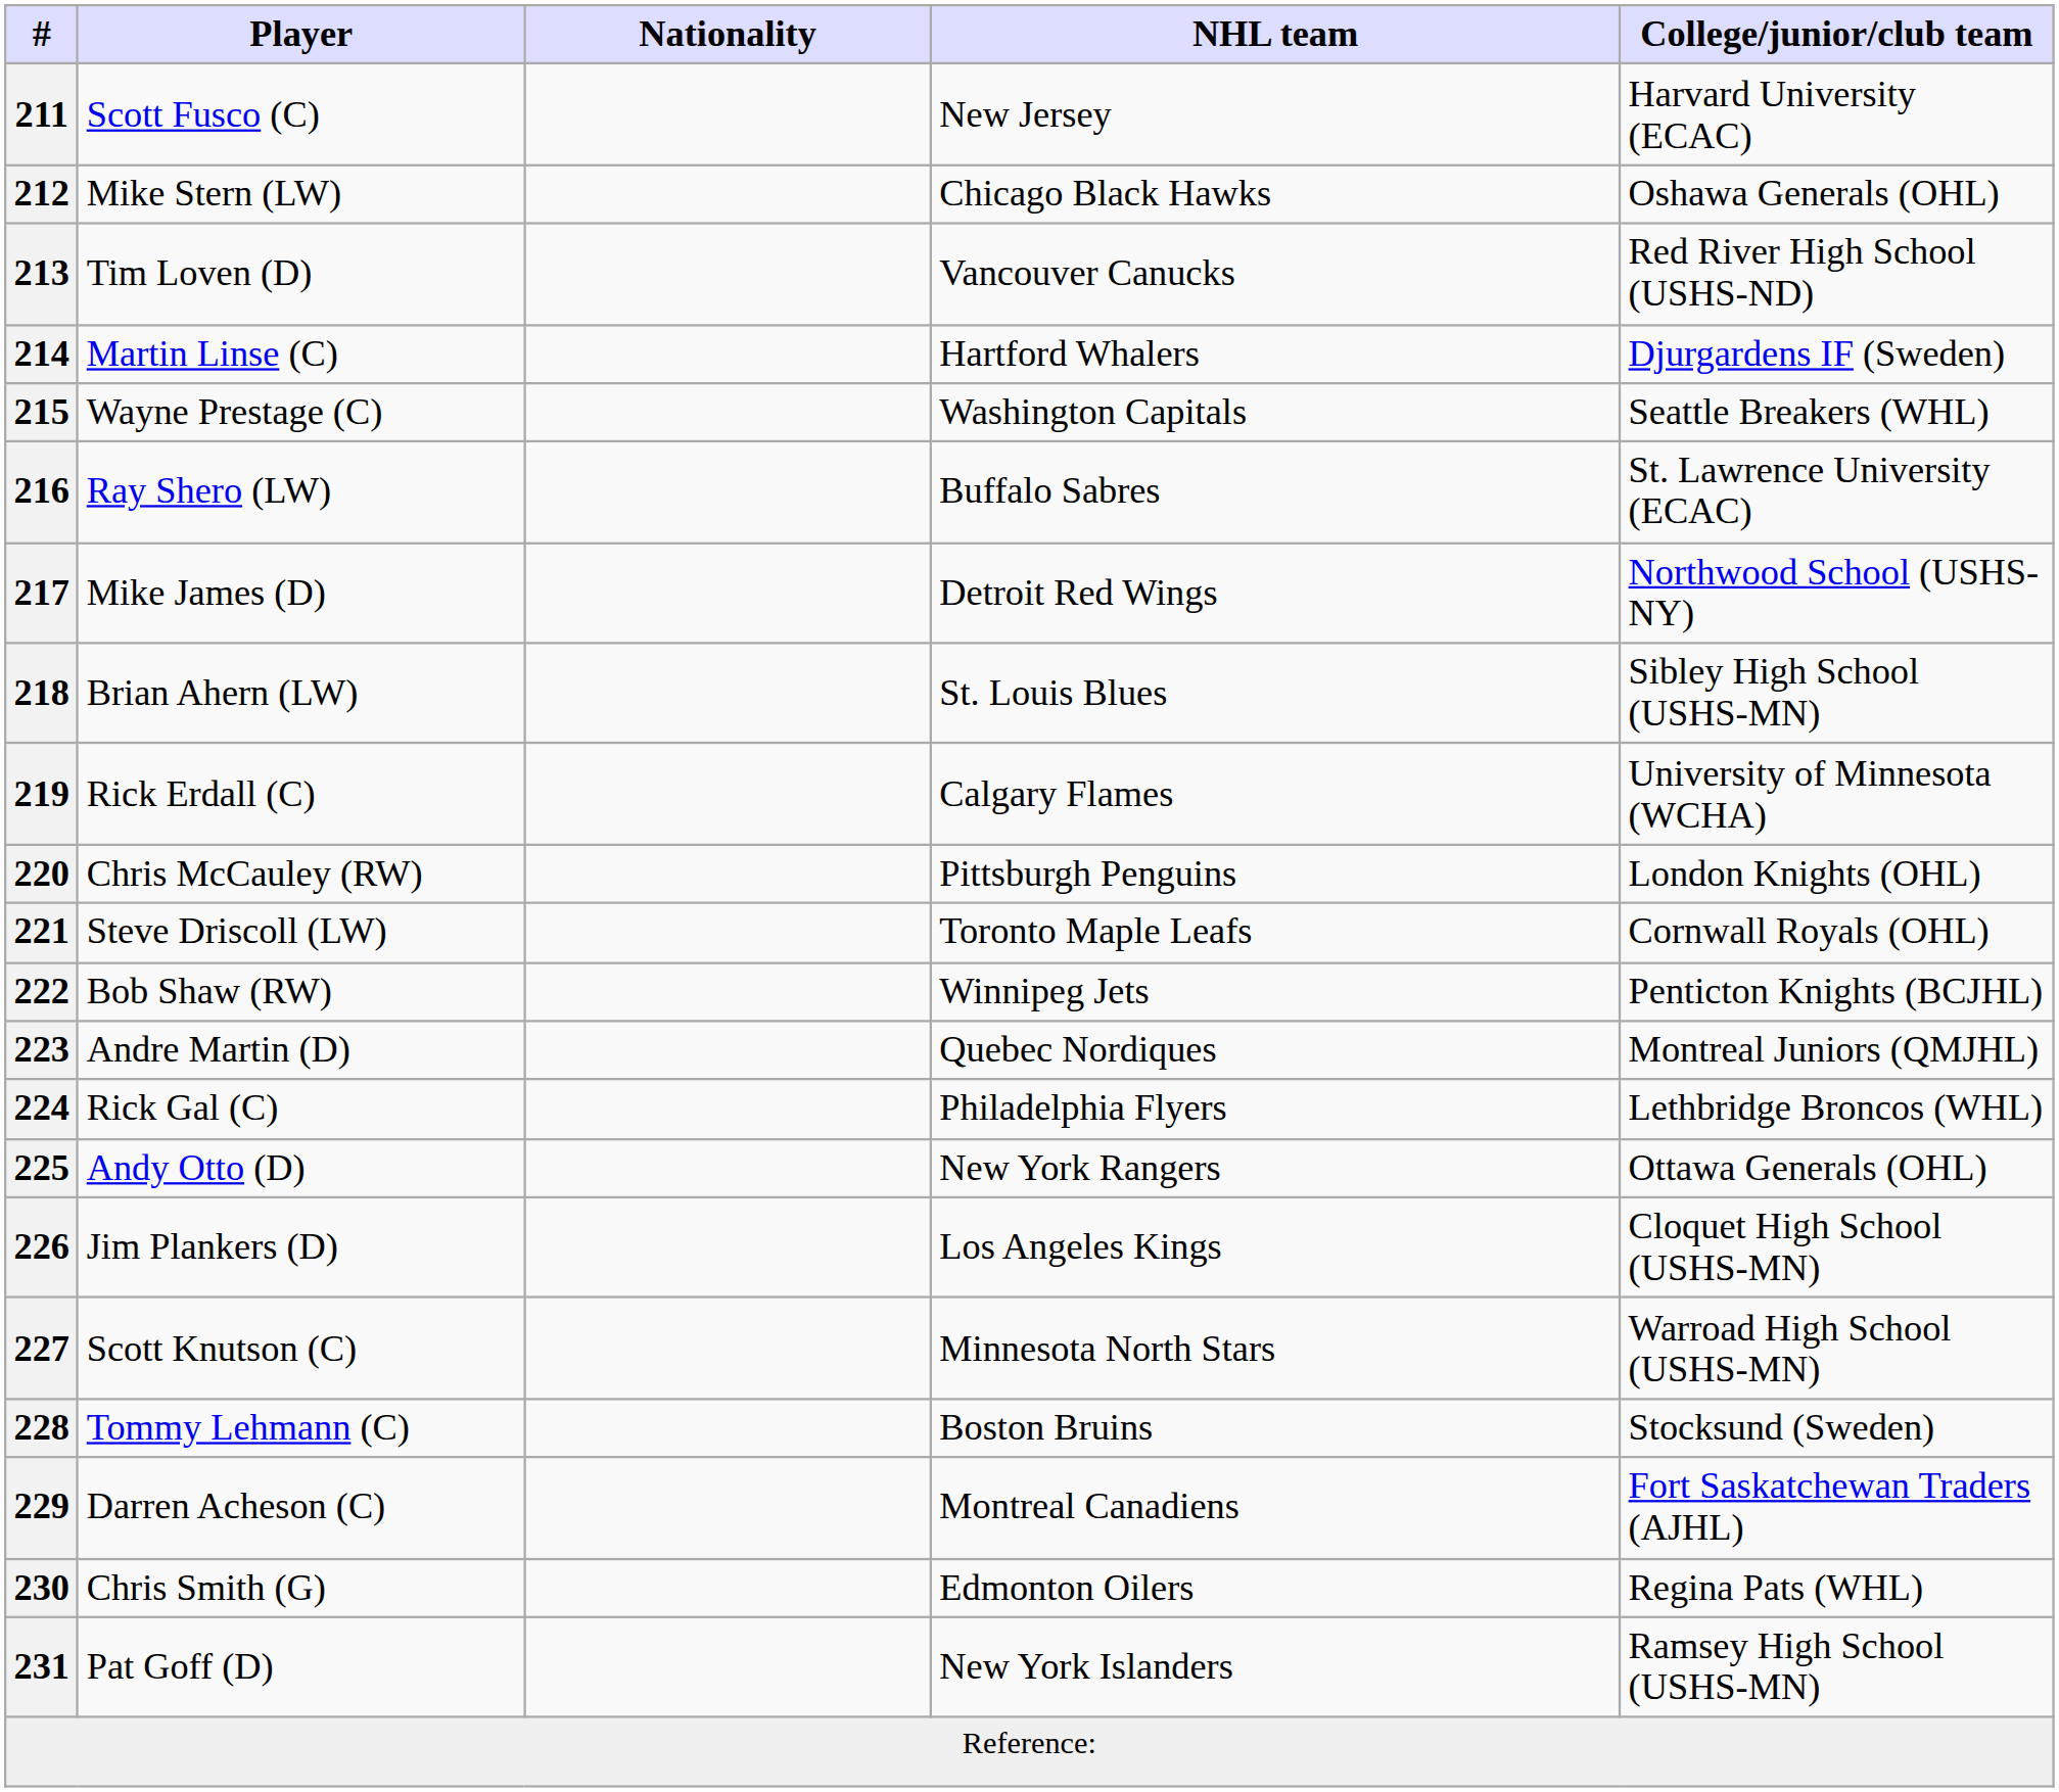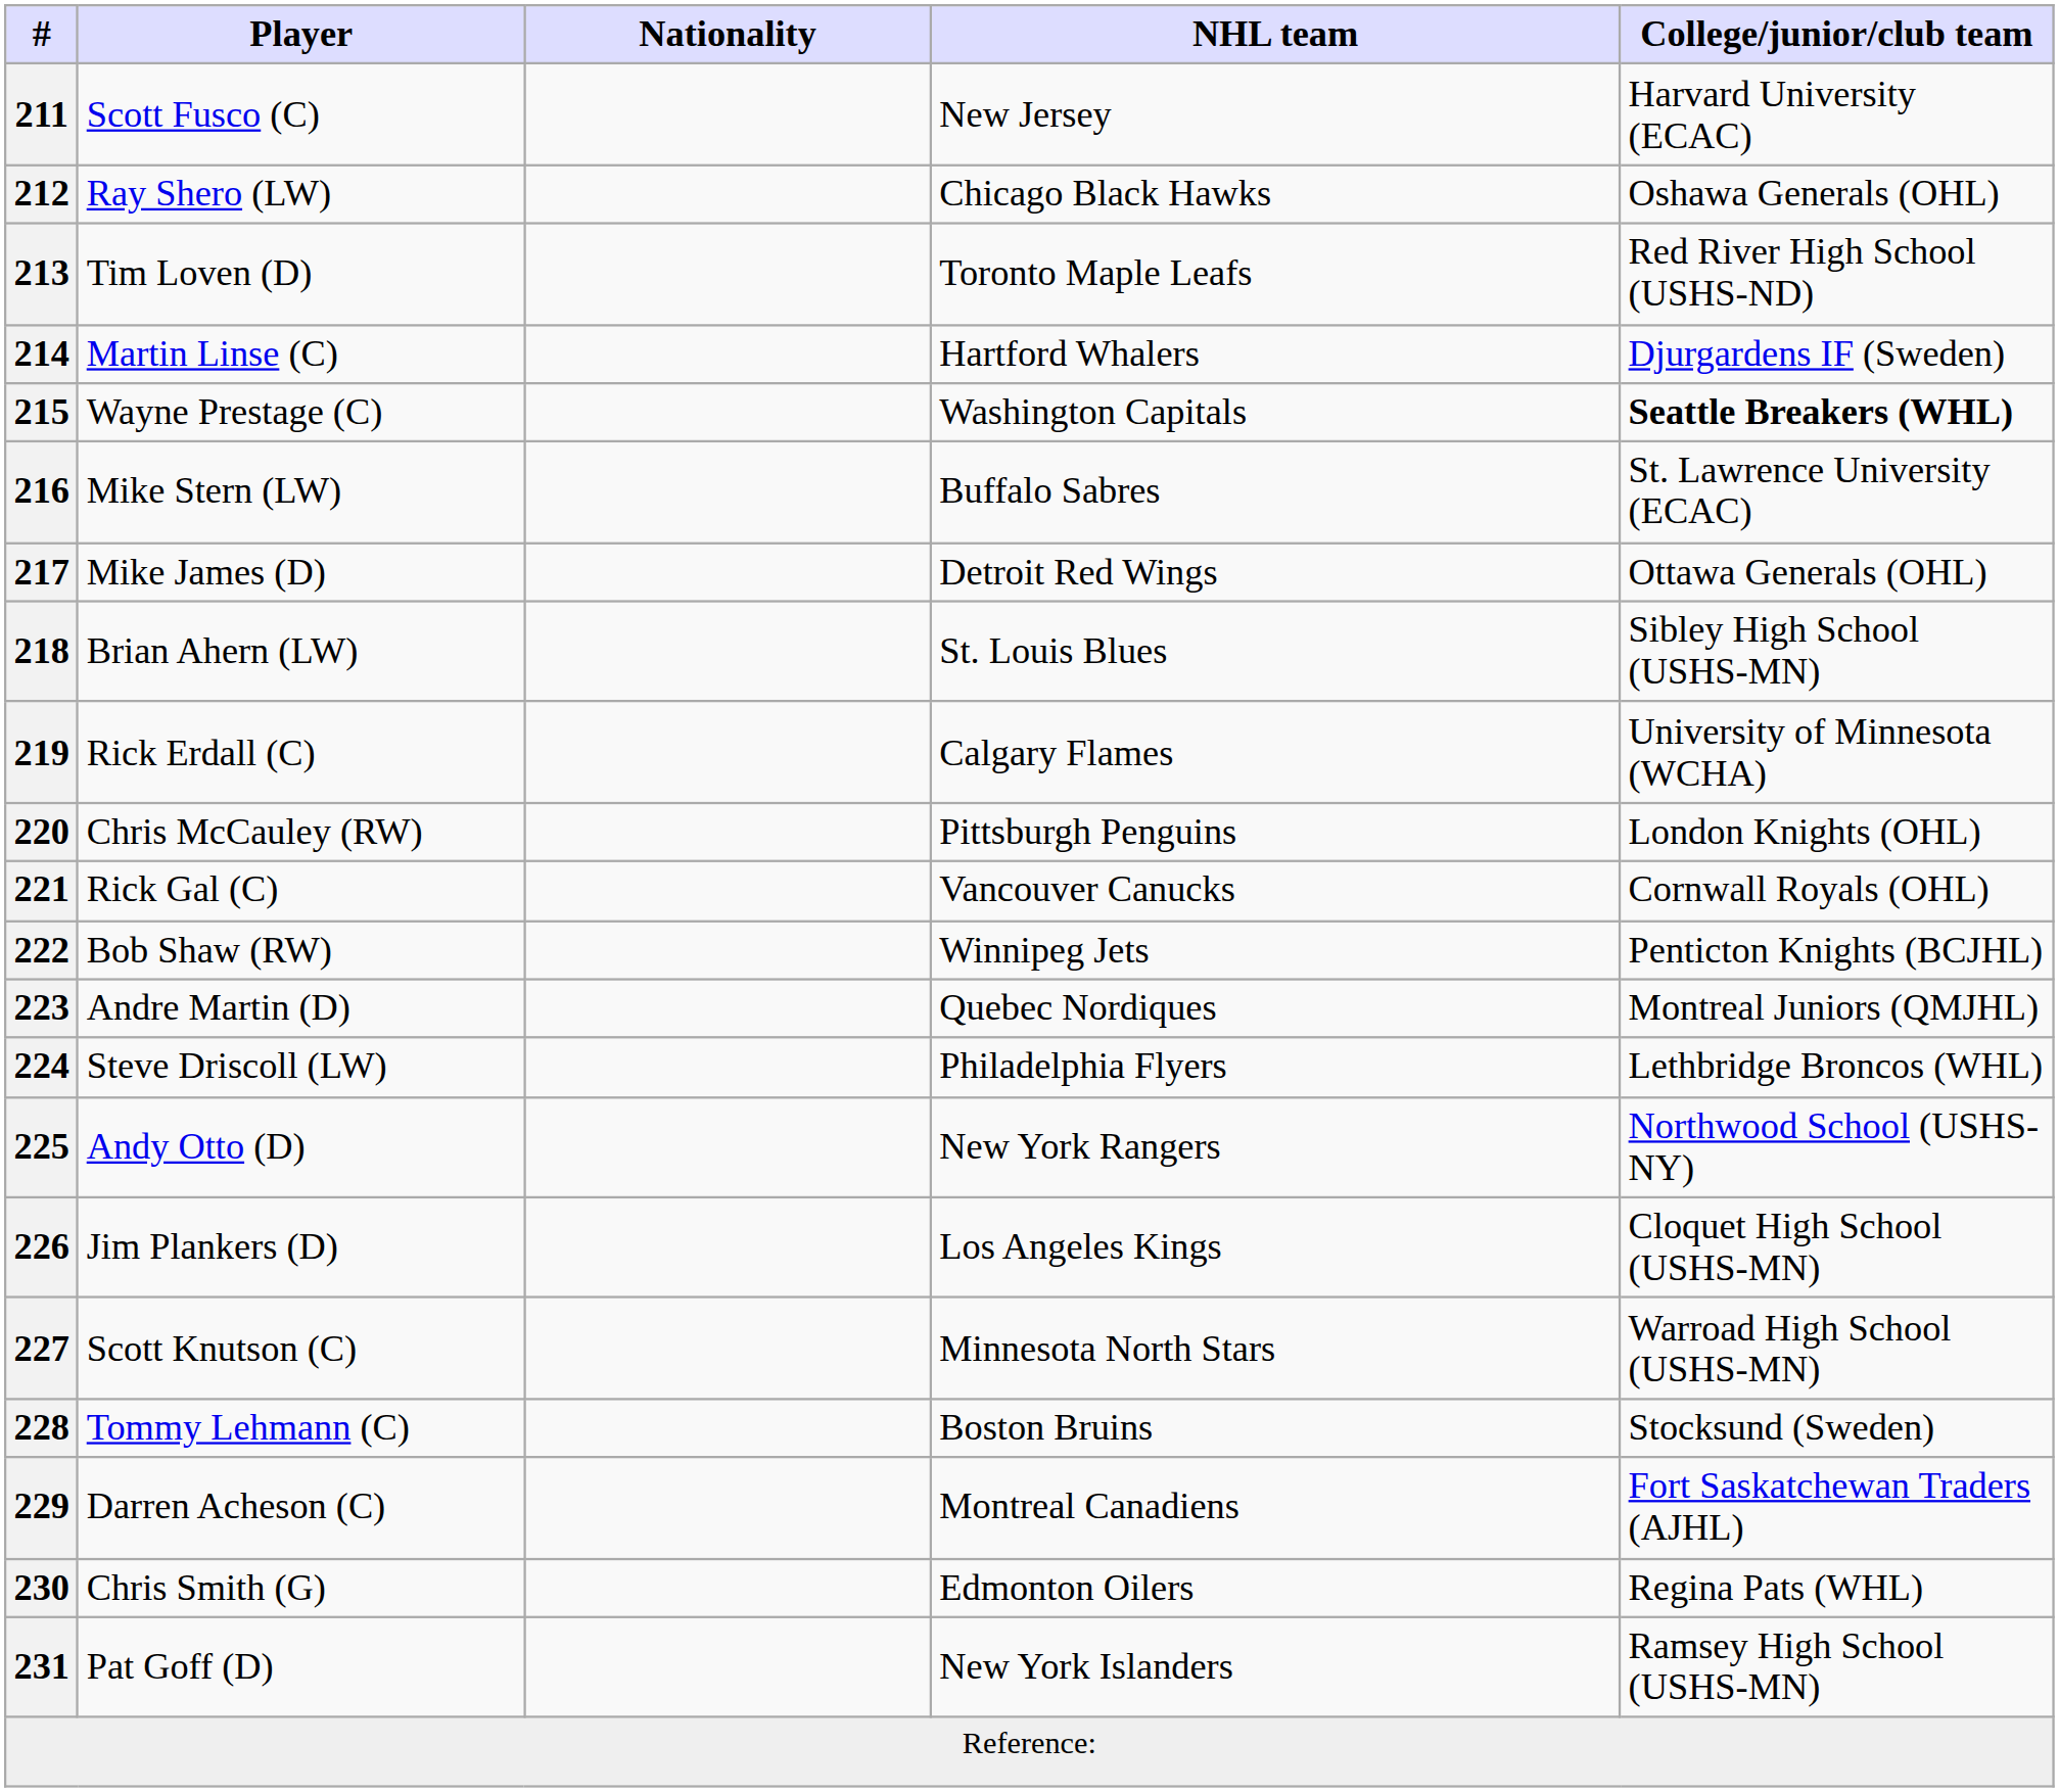 <table class="wikitable" style="width: 100%">
 <tr>
 <th style="background:#ddf; width:2.75%;">#</th>
 <th style="background:#ddf; width:22.0%;">Player</th>
 <th style="background:#ddf; width:20.0%;">Nationality</th>
 <th style="background:#ddf; width:34.0%;">NHL team</th>
 <th style="background:#ddf; width:100.0%;">College/junior/club team</th>
 </tr>
 <tr>
 <th>211</th>
 <td><a href='#'>Scott Fusco</a> (C)</td>
 <td></td>
 <td>New Jersey</td>
 <td>Harvard University (ECAC)</td>
 </tr>
 <tr>
 <th>212</th>
-<td>Mike Stern (LW)</td>
+<td><a href='#'>Ray Shero</a> (LW)</td>
 <td></td>
 <td>Chicago Black Hawks</td>
 <td>Oshawa Generals (OHL)</td>
 </tr>
 <tr>
 <th>213</th>
 <td>Tim Loven (D)</td>
 <td></td>
-<td>Vancouver Canucks</td>
+<td>Toronto Maple Leafs</td>
 <td>Red River High School (USHS-ND)</td>
 </tr>
 <tr>
 <th>214</th>
 <td><a href='#'>Martin Linse</a> (C)</td>
 <td></td>
 <td>Hartford Whalers</td>
 <td><a href='#'>Djurgardens IF</a> (Sweden)</td>
 </tr>
 <tr>
 <th>215</th>
 <td>Wayne Prestage (C)</td>
 <td></td>
 <td>Washington Capitals</td>
-<td>Seattle Breakers (WHL)</td>
+<td><strong>Seattle Breakers (WHL)</strong></td>
 </tr>
 <tr>
 <th>216</th>
-<td><a href='#'>Ray Shero</a> (LW)</td>
+<td>Mike Stern (LW)</td>
 <td></td>
 <td>Buffalo Sabres</td>
 <td>St. Lawrence University (ECAC)</td>
 </tr>
 <tr>
 <th>217</th>
 <td>Mike James (D)</td>
 <td></td>
 <td>Detroit Red Wings</td>
-<td><a href='#'>Northwood School</a> (USHS-NY)</td>
+<td>Ottawa Generals (OHL)</td>
 </tr>
 <tr>
 <th>218</th>
 <td>Brian Ahern (LW)</td>
 <td></td>
 <td>St. Louis Blues</td>
 <td>Sibley High School (USHS-MN)</td>
 </tr>
 <tr>
 <th>219</th>
 <td>Rick Erdall (C)</td>
 <td></td>
 <td>Calgary Flames</td>
 <td>University of Minnesota (WCHA)</td>
 </tr>
 <tr>
 <th>220</th>
 <td>Chris McCauley (RW)</td>
 <td></td>
 <td>Pittsburgh Penguins</td>
 <td>London Knights (OHL)</td>
 </tr>
 <tr>
 <th>221</th>
-<td>Steve Driscoll (LW)</td>
+<td>Rick Gal (C)</td>
 <td></td>
-<td>Toronto Maple Leafs</td>
+<td>Vancouver Canucks</td>
 <td>Cornwall Royals (OHL)</td>
 </tr>
 <tr>
 <th>222</th>
 <td>Bob Shaw (RW)</td>
 <td></td>
 <td>Winnipeg Jets</td>
 <td>Penticton Knights (BCJHL)</td>
 </tr>
 <tr>
 <th>223</th>
 <td>Andre Martin (D)</td>
 <td></td>
 <td>Quebec Nordiques</td>
 <td>Montreal Juniors (QMJHL)</td>
 </tr>
 <tr>
 <th>224</th>
-<td>Rick Gal (C)</td>
+<td>Steve Driscoll (LW)</td>
 <td></td>
 <td>Philadelphia Flyers</td>
 <td>Lethbridge Broncos (WHL)</td>
 </tr>
 <tr>
 <th>225</th>
 <td><a href='#'>Andy Otto</a> (D)</td>
 <td></td>
 <td>New York Rangers</td>
-<td>Ottawa Generals (OHL)</td>
+<td><a href='#'>Northwood School</a> (USHS-NY)</td>
 </tr>
 <tr>
 <th>226</th>
 <td>Jim Plankers (D)</td>
 <td></td>
 <td>Los Angeles Kings</td>
 <td>Cloquet High School (USHS-MN)</td>
 </tr>
 <tr>
 <th>227</th>
 <td>Scott Knutson (C)</td>
 <td></td>
 <td>Minnesota North Stars</td>
 <td>Warroad High School (USHS-MN)</td>
 </tr>
 <tr>
 <th>228</th>
 <td><a href='#'>Tommy Lehmann</a> (C)</td>
 <td></td>
 <td>Boston Bruins</td>
 <td>Stocksund (Sweden)</td>
 </tr>
 <tr>
 <th>229</th>
 <td>Darren Acheson (C)</td>
 <td></td>
 <td>Montreal Canadiens</td>
 <td><a href='#'>Fort Saskatchewan Traders</a> (AJHL)</td>
 </tr>
 <tr>
 <th>230</th>
 <td>Chris Smith (G)</td>
 <td></td>
 <td>Edmonton Oilers</td>
 <td>Regina Pats (WHL)</td>
 </tr>
 <tr>
 <th>231</th>
 <td>Pat Goff (D)</td>
 <td></td>
 <td>New York Islanders</td>
 <td>Ramsey High School (USHS-MN)</td>
 </tr>
 <tr>
 <td align=center colspan="6" bgcolor="#efefef"><sup>Reference:  </sup></td>
 </tr>
 </table>
